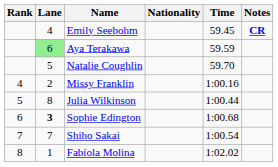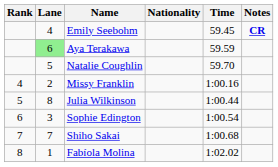 <table class="wikitable sortable" style="text-align:center">
 <tr>
 <th>Rank</th>
 <th>Lane</th>
 <th>Name</th>
 <th>Nationality</th>
 <th>Time</th>
 <th>Notes</th>
 </tr>
 <tr>
 <td></td>
 <td>4</td>
 <td align=left><a href='#'>Emily Seebohm</a></td>
 <td align=left></td>
 <td>59.45</td>
 <td><strong><a href='#'>CR</a></strong></td>
 </tr>
 <tr>
 <td></td>
 <td style="background: lightgreen;">6</td>
 <td align=left><a href='#'>Aya Terakawa</a></td>
 <td align=left></td>
 <td>59.59</td>
 <td></td>
 </tr>
 <tr>
 <td></td>
 <td>5</td>
 <td align=left><a href='#'>Natalie Coughlin</a></td>
 <td align=left></td>
 <td>59.70</td>
 <td></td>
 </tr>
 <tr>
 <td>4</td>
 <td>2</td>
 <td align=left><a href='#'>Missy Franklin</a></td>
 <td align=left></td>
 <td>1:00.16</td>
 <td></td>
 </tr>
 <tr>
 <td>5</td>
 <td>8</td>
 <td align=left><a href='#'>Julia Wilkinson</a></td>
 <td align=left></td>
 <td>1:00.44</td>
 <td></td>
 </tr>
 <tr>
 <td>6</td>
-<td><strong>3</strong></td>
+<td>3</td>
 <td align=left><a href='#'>Sophie Edington</a></td>
 <td align=left></td>
-<td>1:00.68</td>
+<td>1:00.54</td>
 <td></td>
 </tr>
 <tr>
 <td>7</td>
 <td>7</td>
 <td align=left><a href='#'>Shiho Sakai</a></td>
 <td align=left></td>
-<td>1:00.54</td>
+<td>1:00.68</td>
 <td></td>
 </tr>
 <tr>
 <td>8</td>
 <td>1</td>
 <td align=left><a href='#'>Fabíola Molina</a></td>
 <td align=left></td>
 <td>1:02.02</td>
 <td></td>
 </tr>
 </table>
